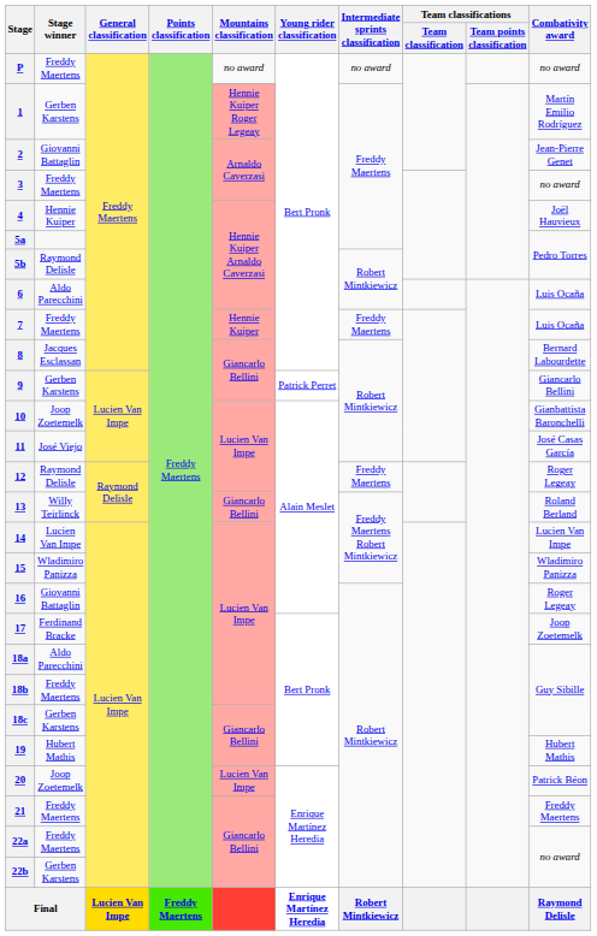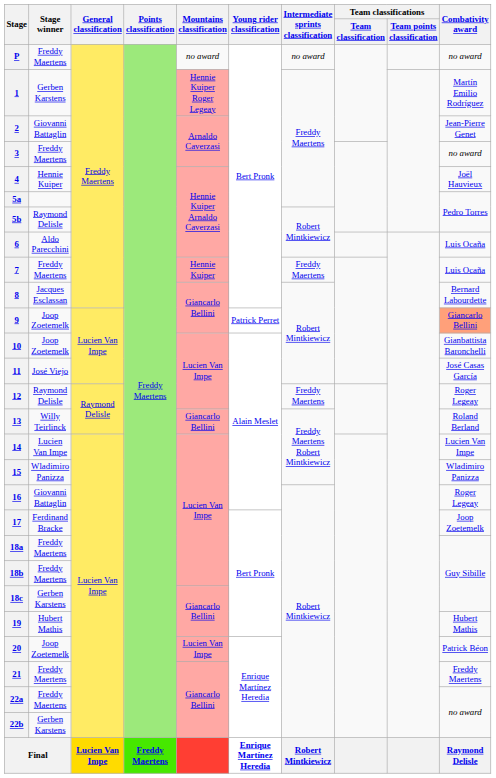 <table class="wikitable" style="text-align:center; font-size:smaller; clear:both;">
 <tr>
 <th scope="col" style="width:1%;" rowspan="2">Stage</th>
 <th scope="col" style="width:11%;" rowspan="2">Stage winner</th>
 <th scope="col" style="width:11%;" rowspan="2"><a href='#'>General classification</a><br></th>
 <th scope="col" style="width:11%;" rowspan="2"><a href='#'>Points classification</a><br></th>
 <th scope="col" style="width:11%;" rowspan="2"><a href='#'>Mountains classification</a><br></th>
 <th scope="col" style="width:11%;" rowspan="2"><a href='#'>Young rider classification</a><br></th>
 <th scope="col" style="width:11%;" rowspan="2"><a href='#'>Intermediate sprints classification</a></th>
 <th scope="col" style="width:22%;" colspan="2">Team classifications</th>
 <th scope="col" style="width:11%;" rowspan="2"><a href='#'>Combativity award</a></th>
 </tr>
 <tr>
 <th scope="col" style="width:11%;"><a href='#'>Team classification</a></th>
 <th scope="col" style="width:11%;"><a href='#'>Team points classification</a></th>
 </tr>
 <tr>
 <th scope="row"><a href='#'>P</a></th>
 <td><a href='#'>Freddy Maertens</a></td>
 <td style="background:#FFEB64;" rowspan="10"><a href='#'>Freddy Maertens</a></td>
 <td style="background:#9CE97B;" rowspan="27"><a href='#'>Freddy Maertens</a></td>
 <td><em>no award</em></td>
 <td style="background:white;" rowspan="10"><a href='#'>Bert Pronk</a></td>
 <td><em>no award</em></td>
 <td rowspan="3"></td>
 <td></td>
 <td><em>no award</em></td>
 </tr>
 <tr>
 <th scope="row"><a href='#'>1</a></th>
 <td><a href='#'>Gerben Karstens</a></td>
 <td style="background:#FFA8A4;"><a href='#'>Hennie Kuiper</a><br><a href='#'>Roger Legeay</a></td>
 <td rowspan="5"><a href='#'>Freddy Maertens</a></td>
 <td rowspan="6"></td>
 <td><a href='#'>Martín Emilio Rodríguez</a></td>
 </tr>
 <tr>
 <th scope="row"><a href='#'>2</a></th>
 <td><a href='#'>Giovanni Battaglin</a></td>
 <td style="background:#FFA8A4;" rowspan="2"><a href='#'>Arnaldo Caverzasi</a></td>
 <td><a href='#'>Jean-Pierre Genet</a></td>
 </tr>
 <tr>
 <th scope="row"><a href='#'>3</a></th>
 <td><a href='#'>Freddy Maertens</a></td>
 <td rowspan="4"></td>
 <td><em>no award</em></td>
 </tr>
 <tr>
 <th scope="row"><a href='#'>4</a></th>
 <td><a href='#'>Hennie Kuiper</a></td>
 <td style="background:#FFA8A4;" rowspan="4"><a href='#'>Hennie Kuiper</a><br><a href='#'>Arnaldo Caverzasi</a></td>
 <td><a href='#'>Joël Hauvieux</a></td>
 </tr>
 <tr>
 <th scope="row"><a href='#'>5a</a></th>
 <td></td>
 <td rowspan="2"><a href='#'>Pedro Torres</a></td>
 </tr>
 <tr>
 <th scope="row"><a href='#'>5b</a></th>
 <td><a href='#'>Raymond Delisle</a></td>
 <td rowspan="2"><a href='#'>Robert Mintkiewicz</a></td>
 </tr>
 <tr>
 <th scope="row"><a href='#'>6</a></th>
 <td><a href='#'>Aldo Parecchini</a></td>
 <td></td>
 <td rowspan="20"></td>
 <td><a href='#'>Luis Ocaña</a></td>
 </tr>
 <tr>
 <th scope="row"><a href='#'>7</a></th>
 <td><a href='#'>Freddy Maertens</a></td>
 <td style="background:#FFA8A4;"><a href='#'>Hennie Kuiper</a></td>
 <td><a href='#'>Freddy Maertens</a></td>
 <td rowspan="5"></td>
 <td><a href='#'>Luis Ocaña</a></td>
 </tr>
 <tr>
 <th scope="row"><a href='#'>8</a></th>
 <td><a href='#'>Jacques Esclassan</a></td>
 <td style="background:#FFA8A4;" rowspan="2"><a href='#'>Giancarlo Bellini</a></td>
 <td rowspan="4"><a href='#'>Robert Mintkiewicz</a></td>
 <td><a href='#'>Bernard Labourdette</a></td>
 </tr>
 <tr>
 <th scope="row"><a href='#'>9</a></th>
-<td><a href='#'>Gerben Karstens</a></td>
+<td><a href='#'>Joop Zoetemelk</a></td>
 <td style="background:#FFEB64;" rowspan="3"><a href='#'>Lucien Van Impe</a></td>
 <td style="background:white;"><a href='#'>Patrick Perret</a></td>
-<td><a href='#'>Giancarlo Bellini</a></td>
+<td style="background: lightsalmon;"><a href='#'>Giancarlo Bellini</a></td>
 </tr>
 <tr>
 <th scope="row"><a href='#'>10</a></th>
 <td><a href='#'>Joop Zoetemelk</a></td>
 <td style="background:#FFA8A4;" rowspan="3"><a href='#'>Lucien Van Impe</a></td>
 <td style="background:white;" rowspan="7"><a href='#'>Alain Meslet</a></td>
 <td><a href='#'>Gianbattista Baronchelli</a></td>
 </tr>
 <tr>
 <th scope="row"><a href='#'>11</a></th>
 <td><a href='#'>José Viejo</a></td>
 <td><a href='#'>José Casas García</a></td>
 </tr>
 <tr>
 <th scope="row"><a href='#'>12</a></th>
 <td><a href='#'>Raymond Delisle</a></td>
 <td style="background:#FFEB64;" rowspan="2"><a href='#'>Raymond Delisle</a></td>
 <td><a href='#'>Freddy Maertens</a></td>
 <td rowspan="2"></td>
 <td><a href='#'>Roger Legeay</a></td>
 </tr>
 <tr>
 <th scope="row"><a href='#'>13</a></th>
 <td><a href='#'>Willy Teirlinck</a></td>
 <td style="background:#FFA8A4;"><a href='#'>Giancarlo Bellini</a></td>
 <td rowspan="3"><a href='#'>Freddy Maertens</a><br><a href='#'>Robert Mintkiewicz</a></td>
 <td><a href='#'>Roland Berland</a></td>
 </tr>
 <tr>
 <th scope="row"><a href='#'>14</a></th>
 <td><a href='#'>Lucien Van Impe</a></td>
 <td style="background:#FFEB64;" rowspan="12"><a href='#'>Lucien Van Impe</a></td>
 <td style="background:#FFA8A4;" rowspan="6"><a href='#'>Lucien Van Impe</a></td>
 <td rowspan="12"></td>
 <td><a href='#'>Lucien Van Impe</a></td>
 </tr>
 <tr>
 <th scope="row"><a href='#'>15</a></th>
 <td><a href='#'>Wladimiro Panizza</a></td>
 <td><a href='#'>Wladimiro Panizza</a></td>
 </tr>
 <tr>
 <th scope="row"><a href='#'>16</a></th>
 <td><a href='#'>Giovanni Battaglin</a></td>
 <td rowspan="10"><a href='#'>Robert Mintkiewicz</a></td>
 <td><a href='#'>Roger Legeay</a></td>
 </tr>
 <tr>
 <th scope="row"><a href='#'>17</a></th>
 <td><a href='#'>Ferdinand Bracke</a></td>
 <td style="background:white;" rowspan="5"><a href='#'>Bert Pronk</a></td>
 <td><a href='#'>Joop Zoetemelk</a></td>
 </tr>
 <tr>
 <th scope="row"><a href='#'>18a</a></th>
-<td><a href='#'>Aldo Parecchini</a></td>
+<td><a href='#'>Freddy Maertens</a></td>
 <td rowspan="3"><a href='#'>Guy Sibille</a></td>
 </tr>
 <tr>
 <th scope="row"><a href='#'>18b</a></th>
 <td><a href='#'>Freddy Maertens</a></td>
 </tr>
 <tr>
 <th scope="row"><a href='#'>18c</a></th>
 <td><a href='#'>Gerben Karstens</a></td>
 <td style="background:#FFA8A4;" rowspan="2"><a href='#'>Giancarlo Bellini</a></td>
 </tr>
 <tr>
 <th scope="row"><a href='#'>19</a></th>
 <td><a href='#'>Hubert Mathis</a></td>
 <td><a href='#'>Hubert Mathis</a></td>
 </tr>
 <tr>
 <th scope="row"><a href='#'>20</a></th>
 <td><a href='#'>Joop Zoetemelk</a></td>
 <td style="background:#FFA8A4;"><a href='#'>Lucien Van Impe</a></td>
 <td style="background:white;" rowspan="4"><a href='#'>Enrique Martínez Heredia</a></td>
 <td><a href='#'>Patrick Béon</a></td>
 </tr>
 <tr>
 <th scope="row"><a href='#'>21</a></th>
 <td><a href='#'>Freddy Maertens</a></td>
 <td style="background:#FFA8A4;" rowspan="3"><a href='#'>Giancarlo Bellini</a></td>
 <td><a href='#'>Freddy Maertens</a></td>
 </tr>
 <tr>
 <th scope="row"><a href='#'>22a</a></th>
 <td><a href='#'>Freddy Maertens</a></td>
 <td rowspan="2"><em>no award</em></td>
 </tr>
 <tr>
 <th scope="row"><a href='#'>22b</a></th>
 <td><a href='#'>Gerben Karstens</a></td>
 </tr>
 <tr>
 <th scope="row" colspan="2">Final</th>
 <th style="background:#FFDB00;"><a href='#'>Lucien Van Impe</a></th>
 <th style="background:#46E800;"><a href='#'>Freddy Maertens</a></th>
 <th style="background:#FF3E33;"></th>
 <th style="background:white;"><a href='#'>Enrique Martínez Heredia</a></th>
 <th><a href='#'>Robert Mintkiewicz</a></th>
 <th></th>
 <th></th>
 <th><a href='#'>Raymond Delisle</a></th>
 </tr>
 </table>
